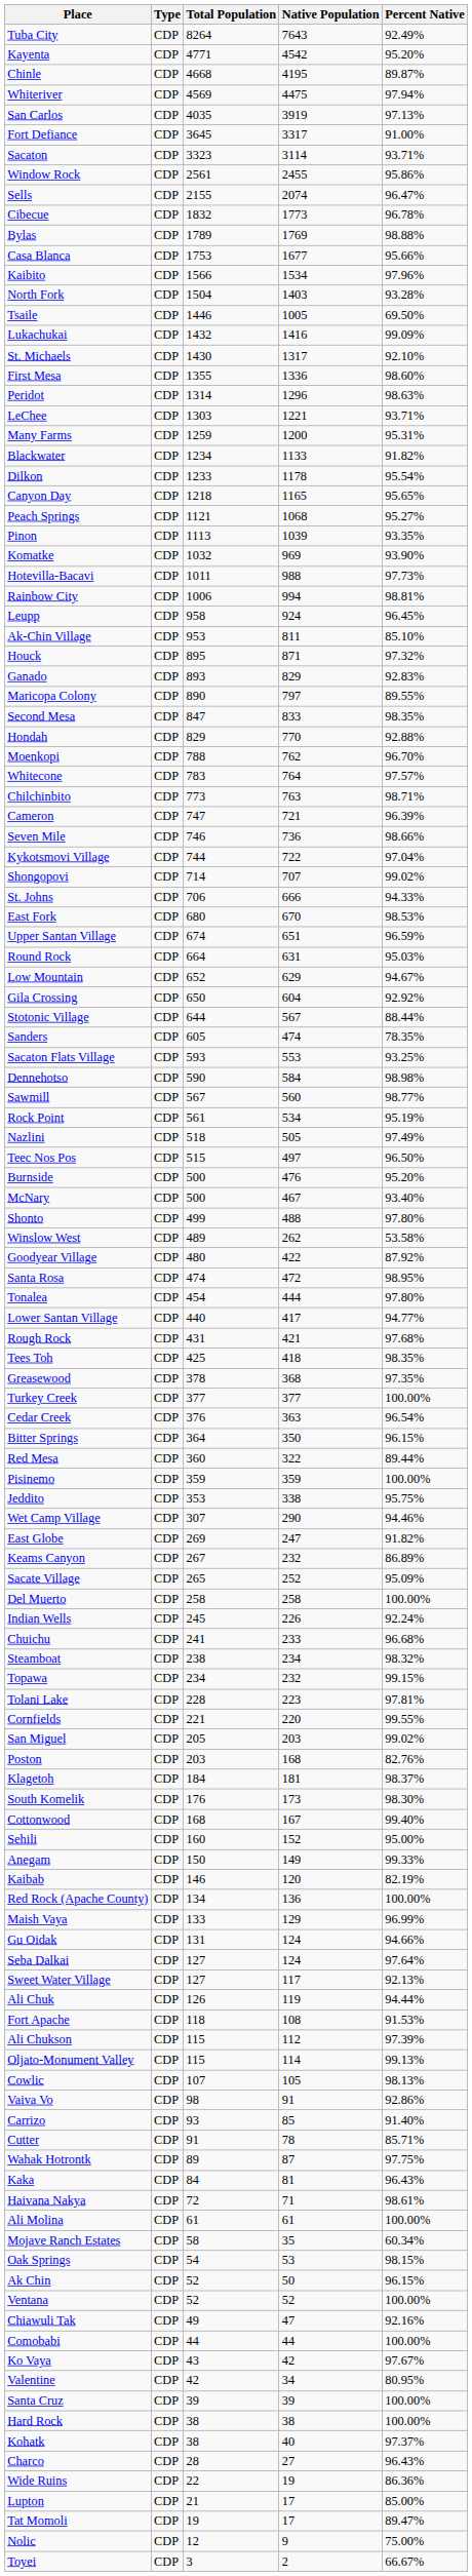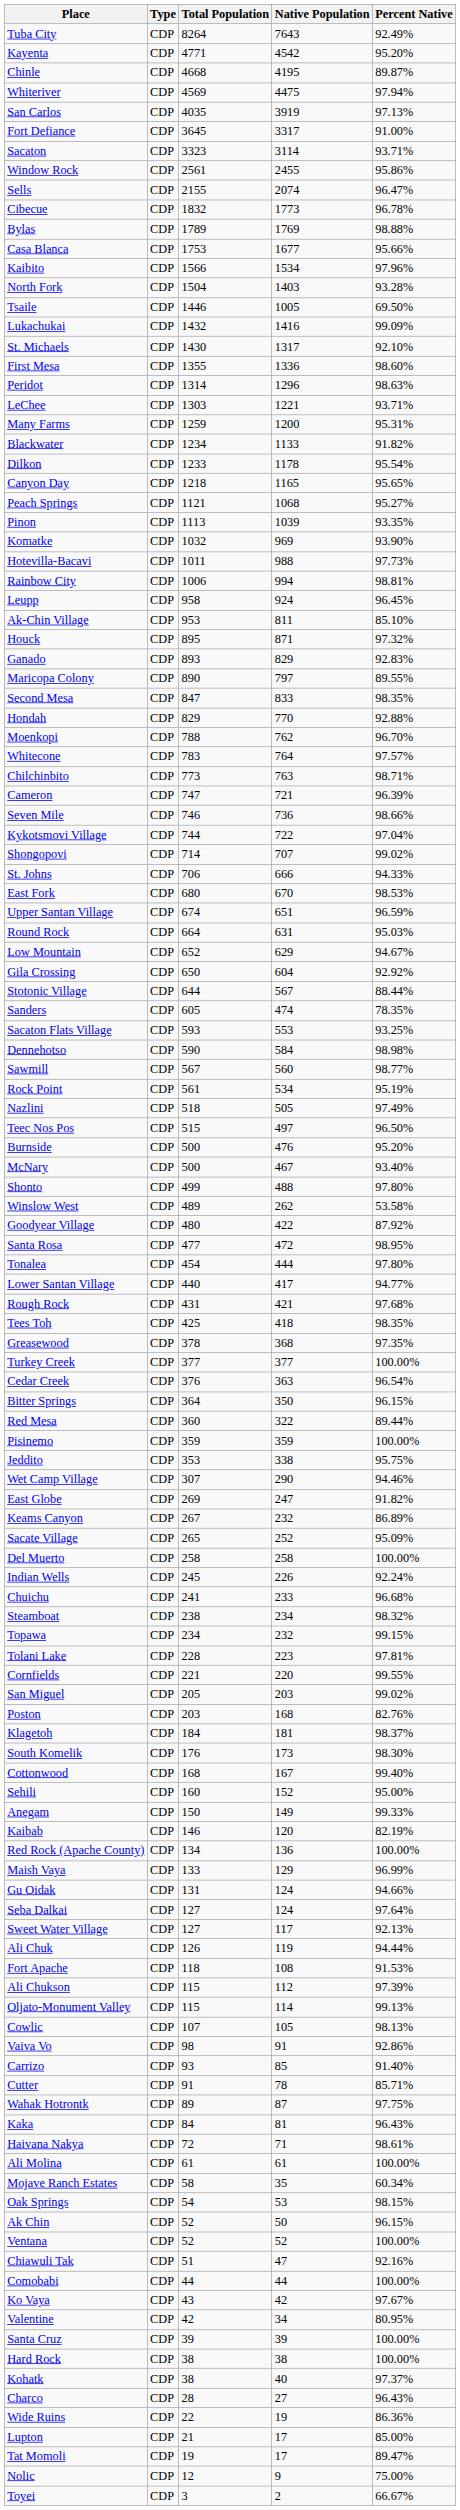 <table class="wikitable sortable">
 <tr>
 <th>Place</th>
 <th>Type</th>
 <th>Total Population</th>
 <th>Native Population</th>
 <th>Percent Native</th>
 </tr>
 <tr>
 <td><a href='#'>Tuba City</a></td>
 <td>CDP</td>
 <td>8264</td>
 <td>7643</td>
 <td>92.49%</td>
 </tr>
 <tr>
 <td><a href='#'>Kayenta</a></td>
 <td>CDP</td>
 <td>4771</td>
 <td>4542</td>
 <td>95.20%</td>
 </tr>
 <tr>
 <td><a href='#'>Chinle</a></td>
 <td>CDP</td>
 <td>4668</td>
 <td>4195</td>
 <td>89.87%</td>
 </tr>
 <tr>
 <td><a href='#'>Whiteriver</a></td>
 <td>CDP</td>
 <td>4569</td>
 <td>4475</td>
 <td>97.94%</td>
 </tr>
 <tr>
 <td><a href='#'>San Carlos</a></td>
 <td>CDP</td>
 <td>4035</td>
 <td>3919</td>
 <td>97.13%</td>
 </tr>
 <tr>
 <td><a href='#'>Fort Defiance</a></td>
 <td>CDP</td>
 <td>3645</td>
 <td>3317</td>
 <td>91.00%</td>
 </tr>
 <tr>
 <td><a href='#'>Sacaton</a></td>
 <td>CDP</td>
 <td>3323</td>
 <td>3114</td>
 <td>93.71%</td>
 </tr>
 <tr>
 <td><a href='#'>Window Rock</a></td>
 <td>CDP</td>
 <td>2561</td>
 <td>2455</td>
 <td>95.86%</td>
 </tr>
 <tr>
 <td><a href='#'>Sells</a></td>
 <td>CDP</td>
 <td>2155</td>
 <td>2074</td>
 <td>96.47%</td>
 </tr>
 <tr>
 <td><a href='#'>Cibecue</a></td>
 <td>CDP</td>
 <td>1832</td>
 <td>1773</td>
 <td>96.78%</td>
 </tr>
 <tr>
 <td><a href='#'>Bylas</a></td>
 <td>CDP</td>
 <td>1789</td>
 <td>1769</td>
 <td>98.88%</td>
 </tr>
 <tr>
 <td><a href='#'>Casa Blanca</a></td>
 <td>CDP</td>
 <td>1753</td>
 <td>1677</td>
 <td>95.66%</td>
 </tr>
 <tr>
 <td><a href='#'>Kaibito</a></td>
 <td>CDP</td>
 <td>1566</td>
 <td>1534</td>
 <td>97.96%</td>
 </tr>
 <tr>
 <td><a href='#'>North Fork</a></td>
 <td>CDP</td>
 <td>1504</td>
 <td>1403</td>
 <td>93.28%</td>
 </tr>
 <tr>
 <td><a href='#'>Tsaile</a></td>
 <td>CDP</td>
 <td>1446</td>
 <td>1005</td>
 <td>69.50%</td>
 </tr>
 <tr>
 <td><a href='#'>Lukachukai</a></td>
 <td>CDP</td>
 <td>1432</td>
 <td>1416</td>
 <td>99.09%</td>
 </tr>
 <tr>
 <td><a href='#'>St. Michaels</a></td>
 <td>CDP</td>
 <td>1430</td>
 <td>1317</td>
 <td>92.10%</td>
 </tr>
 <tr>
 <td><a href='#'>First Mesa</a></td>
 <td>CDP</td>
 <td>1355</td>
 <td>1336</td>
 <td>98.60%</td>
 </tr>
 <tr>
 <td><a href='#'>Peridot</a></td>
 <td>CDP</td>
 <td>1314</td>
 <td>1296</td>
 <td>98.63%</td>
 </tr>
 <tr>
 <td><a href='#'>LeChee</a></td>
 <td>CDP</td>
 <td>1303</td>
 <td>1221</td>
 <td>93.71%</td>
 </tr>
 <tr>
 <td><a href='#'>Many Farms</a></td>
 <td>CDP</td>
 <td>1259</td>
 <td>1200</td>
 <td>95.31%</td>
 </tr>
 <tr>
 <td><a href='#'>Blackwater</a></td>
 <td>CDP</td>
 <td>1234</td>
 <td>1133</td>
 <td>91.82%</td>
 </tr>
 <tr>
 <td><a href='#'>Dilkon</a></td>
 <td>CDP</td>
 <td>1233</td>
 <td>1178</td>
 <td>95.54%</td>
 </tr>
 <tr>
 <td><a href='#'>Canyon Day</a></td>
 <td>CDP</td>
 <td>1218</td>
 <td>1165</td>
 <td>95.65%</td>
 </tr>
 <tr>
 <td><a href='#'>Peach Springs</a></td>
 <td>CDP</td>
 <td>1121</td>
 <td>1068</td>
 <td>95.27%</td>
 </tr>
 <tr>
 <td><a href='#'>Pinon</a></td>
 <td>CDP</td>
 <td>1113</td>
 <td>1039</td>
 <td>93.35%</td>
 </tr>
 <tr>
 <td><a href='#'>Komatke</a></td>
 <td>CDP</td>
 <td>1032</td>
 <td>969</td>
 <td>93.90%</td>
 </tr>
 <tr>
 <td><a href='#'>Hotevilla-Bacavi</a></td>
 <td>CDP</td>
 <td>1011</td>
 <td>988</td>
 <td>97.73%</td>
 </tr>
 <tr>
 <td><a href='#'>Rainbow City</a></td>
 <td>CDP</td>
 <td>1006</td>
 <td>994</td>
 <td>98.81%</td>
 </tr>
 <tr>
 <td><a href='#'>Leupp</a></td>
 <td>CDP</td>
 <td>958</td>
 <td>924</td>
 <td>96.45%</td>
 </tr>
 <tr>
 <td><a href='#'>Ak-Chin Village</a></td>
 <td>CDP</td>
 <td>953</td>
 <td>811</td>
 <td>85.10%</td>
 </tr>
 <tr>
 <td><a href='#'>Houck</a></td>
 <td>CDP</td>
 <td>895</td>
 <td>871</td>
 <td>97.32%</td>
 </tr>
 <tr>
 <td><a href='#'>Ganado</a></td>
 <td>CDP</td>
 <td>893</td>
 <td>829</td>
 <td>92.83%</td>
 </tr>
 <tr>
 <td><a href='#'>Maricopa Colony</a></td>
 <td>CDP</td>
 <td>890</td>
 <td>797</td>
 <td>89.55%</td>
 </tr>
 <tr>
 <td><a href='#'>Second Mesa</a></td>
 <td>CDP</td>
 <td>847</td>
 <td>833</td>
 <td>98.35%</td>
 </tr>
 <tr>
 <td><a href='#'>Hondah</a></td>
 <td>CDP</td>
 <td>829</td>
 <td>770</td>
 <td>92.88%</td>
 </tr>
 <tr>
 <td><a href='#'>Moenkopi</a></td>
 <td>CDP</td>
 <td>788</td>
 <td>762</td>
 <td>96.70%</td>
 </tr>
 <tr>
 <td><a href='#'>Whitecone</a></td>
 <td>CDP</td>
 <td>783</td>
 <td>764</td>
 <td>97.57%</td>
 </tr>
 <tr>
 <td><a href='#'>Chilchinbito</a></td>
 <td>CDP</td>
 <td>773</td>
 <td>763</td>
 <td>98.71%</td>
 </tr>
 <tr>
 <td><a href='#'>Cameron</a></td>
 <td>CDP</td>
 <td>747</td>
 <td>721</td>
 <td>96.39%</td>
 </tr>
 <tr>
 <td><a href='#'>Seven Mile</a></td>
 <td>CDP</td>
 <td>746</td>
 <td>736</td>
 <td>98.66%</td>
 </tr>
 <tr>
 <td><a href='#'>Kykotsmovi Village</a></td>
 <td>CDP</td>
 <td>744</td>
 <td>722</td>
 <td>97.04%</td>
 </tr>
 <tr>
 <td><a href='#'>Shongopovi</a></td>
 <td>CDP</td>
 <td>714</td>
 <td>707</td>
 <td>99.02%</td>
 </tr>
 <tr>
 <td><a href='#'>St. Johns</a></td>
 <td>CDP</td>
 <td>706</td>
 <td>666</td>
 <td>94.33%</td>
 </tr>
 <tr>
 <td><a href='#'>East Fork</a></td>
 <td>CDP</td>
 <td>680</td>
 <td>670</td>
 <td>98.53%</td>
 </tr>
 <tr>
 <td><a href='#'>Upper Santan Village</a></td>
 <td>CDP</td>
 <td>674</td>
 <td>651</td>
 <td>96.59%</td>
 </tr>
 <tr>
 <td><a href='#'>Round Rock</a></td>
 <td>CDP</td>
 <td>664</td>
 <td>631</td>
 <td>95.03%</td>
 </tr>
 <tr>
 <td><a href='#'>Low Mountain</a></td>
 <td>CDP</td>
 <td>652</td>
 <td>629</td>
 <td>94.67%</td>
 </tr>
 <tr>
 <td><a href='#'>Gila Crossing</a></td>
 <td>CDP</td>
 <td>650</td>
 <td>604</td>
 <td>92.92%</td>
 </tr>
 <tr>
 <td><a href='#'>Stotonic Village</a></td>
 <td>CDP</td>
 <td>644</td>
 <td>567</td>
 <td>88.44%</td>
 </tr>
 <tr>
 <td><a href='#'>Sanders</a></td>
 <td>CDP</td>
 <td>605</td>
 <td>474</td>
 <td>78.35%</td>
 </tr>
 <tr>
 <td><a href='#'>Sacaton Flats Village</a></td>
 <td>CDP</td>
 <td>593</td>
 <td>553</td>
 <td>93.25%</td>
 </tr>
 <tr>
 <td><a href='#'>Dennehotso</a></td>
 <td>CDP</td>
 <td>590</td>
 <td>584</td>
 <td>98.98%</td>
 </tr>
 <tr>
 <td><a href='#'>Sawmill</a></td>
 <td>CDP</td>
 <td>567</td>
 <td>560</td>
 <td>98.77%</td>
 </tr>
 <tr>
 <td><a href='#'>Rock Point</a></td>
 <td>CDP</td>
 <td>561</td>
 <td>534</td>
 <td>95.19%</td>
 </tr>
 <tr>
 <td><a href='#'>Nazlini</a></td>
 <td>CDP</td>
 <td>518</td>
 <td>505</td>
 <td>97.49%</td>
 </tr>
 <tr>
 <td><a href='#'>Teec Nos Pos</a></td>
 <td>CDP</td>
 <td>515</td>
 <td>497</td>
 <td>96.50%</td>
 </tr>
 <tr>
 <td><a href='#'>Burnside</a></td>
 <td>CDP</td>
 <td>500</td>
 <td>476</td>
 <td>95.20%</td>
 </tr>
 <tr>
 <td><a href='#'>McNary</a></td>
 <td>CDP</td>
 <td>500</td>
 <td>467</td>
 <td>93.40%</td>
 </tr>
 <tr>
 <td><a href='#'>Shonto</a></td>
 <td>CDP</td>
 <td>499</td>
 <td>488</td>
 <td>97.80%</td>
 </tr>
 <tr>
 <td><a href='#'>Winslow West</a></td>
 <td>CDP</td>
 <td>489</td>
 <td>262</td>
 <td>53.58%</td>
 </tr>
 <tr>
 <td><a href='#'>Goodyear Village</a></td>
 <td>CDP</td>
 <td>480</td>
 <td>422</td>
 <td>87.92%</td>
 </tr>
 <tr>
 <td><a href='#'>Santa Rosa</a></td>
 <td>CDP</td>
-<td>474</td>
+<td>477</td>
 <td>472</td>
 <td>98.95%</td>
 </tr>
 <tr>
 <td><a href='#'>Tonalea</a></td>
 <td>CDP</td>
 <td>454</td>
 <td>444</td>
 <td>97.80%</td>
 </tr>
 <tr>
 <td><a href='#'>Lower Santan Village</a></td>
 <td>CDP</td>
 <td>440</td>
 <td>417</td>
 <td>94.77%</td>
 </tr>
 <tr>
 <td><a href='#'>Rough Rock</a></td>
 <td>CDP</td>
 <td>431</td>
 <td>421</td>
 <td>97.68%</td>
 </tr>
 <tr>
 <td><a href='#'>Tees Toh</a></td>
 <td>CDP</td>
 <td>425</td>
 <td>418</td>
 <td>98.35%</td>
 </tr>
 <tr>
 <td><a href='#'>Greasewood</a></td>
 <td>CDP</td>
 <td>378</td>
 <td>368</td>
 <td>97.35%</td>
 </tr>
 <tr>
 <td><a href='#'>Turkey Creek</a></td>
 <td>CDP</td>
 <td>377</td>
 <td>377</td>
 <td>100.00%</td>
 </tr>
 <tr>
 <td><a href='#'>Cedar Creek</a></td>
 <td>CDP</td>
 <td>376</td>
 <td>363</td>
 <td>96.54%</td>
 </tr>
 <tr>
 <td><a href='#'>Bitter Springs</a></td>
 <td>CDP</td>
 <td>364</td>
 <td>350</td>
 <td>96.15%</td>
 </tr>
 <tr>
 <td><a href='#'>Red Mesa</a></td>
 <td>CDP</td>
 <td>360</td>
 <td>322</td>
 <td>89.44%</td>
 </tr>
 <tr>
 <td><a href='#'>Pisinemo</a></td>
 <td>CDP</td>
 <td>359</td>
 <td>359</td>
 <td>100.00%</td>
 </tr>
 <tr>
 <td><a href='#'>Jeddito</a></td>
 <td>CDP</td>
 <td>353</td>
 <td>338</td>
 <td>95.75%</td>
 </tr>
 <tr>
 <td><a href='#'>Wet Camp Village</a></td>
 <td>CDP</td>
 <td>307</td>
 <td>290</td>
 <td>94.46%</td>
 </tr>
 <tr>
 <td><a href='#'>East Globe</a></td>
 <td>CDP</td>
 <td>269</td>
 <td>247</td>
 <td>91.82%</td>
 </tr>
 <tr>
 <td><a href='#'>Keams Canyon</a></td>
 <td>CDP</td>
 <td>267</td>
 <td>232</td>
 <td>86.89%</td>
 </tr>
 <tr>
 <td><a href='#'>Sacate Village</a></td>
 <td>CDP</td>
 <td>265</td>
 <td>252</td>
 <td>95.09%</td>
 </tr>
 <tr>
 <td><a href='#'>Del Muerto</a></td>
 <td>CDP</td>
 <td>258</td>
 <td>258</td>
 <td>100.00%</td>
 </tr>
 <tr>
 <td><a href='#'>Indian Wells</a></td>
 <td>CDP</td>
 <td>245</td>
 <td>226</td>
 <td>92.24%</td>
 </tr>
 <tr>
 <td><a href='#'>Chuichu</a></td>
 <td>CDP</td>
 <td>241</td>
 <td>233</td>
 <td>96.68%</td>
 </tr>
 <tr>
 <td><a href='#'>Steamboat</a></td>
 <td>CDP</td>
 <td>238</td>
 <td>234</td>
 <td>98.32%</td>
 </tr>
 <tr>
 <td><a href='#'>Topawa</a></td>
 <td>CDP</td>
 <td>234</td>
 <td>232</td>
 <td>99.15%</td>
 </tr>
 <tr>
 <td><a href='#'>Tolani Lake</a></td>
 <td>CDP</td>
 <td>228</td>
 <td>223</td>
 <td>97.81%</td>
 </tr>
 <tr>
 <td><a href='#'>Cornfields</a></td>
 <td>CDP</td>
 <td>221</td>
 <td>220</td>
 <td>99.55%</td>
 </tr>
 <tr>
 <td><a href='#'>San Miguel</a></td>
 <td>CDP</td>
 <td>205</td>
 <td>203</td>
 <td>99.02%</td>
 </tr>
 <tr>
 <td><a href='#'>Poston</a></td>
 <td>CDP</td>
 <td>203</td>
 <td>168</td>
 <td>82.76%</td>
 </tr>
 <tr>
 <td><a href='#'>Klagetoh</a></td>
 <td>CDP</td>
 <td>184</td>
 <td>181</td>
 <td>98.37%</td>
 </tr>
 <tr>
 <td><a href='#'>South Komelik</a></td>
 <td>CDP</td>
 <td>176</td>
 <td>173</td>
 <td>98.30%</td>
 </tr>
 <tr>
 <td><a href='#'>Cottonwood</a></td>
 <td>CDP</td>
 <td>168</td>
 <td>167</td>
 <td>99.40%</td>
 </tr>
 <tr>
 <td><a href='#'>Sehili</a></td>
 <td>CDP</td>
 <td>160</td>
 <td>152</td>
 <td>95.00%</td>
 </tr>
 <tr>
 <td><a href='#'>Anegam</a></td>
 <td>CDP</td>
 <td>150</td>
 <td>149</td>
 <td>99.33%</td>
 </tr>
 <tr>
 <td><a href='#'>Kaibab</a></td>
 <td>CDP</td>
 <td>146</td>
 <td>120</td>
 <td>82.19%</td>
 </tr>
 <tr>
 <td><a href='#'>Red Rock (Apache County)</a></td>
 <td>CDP</td>
 <td>134</td>
 <td>136</td>
 <td>100.00%</td>
 </tr>
 <tr>
 <td><a href='#'>Maish Vaya</a></td>
 <td>CDP</td>
 <td>133</td>
 <td>129</td>
 <td>96.99%</td>
 </tr>
 <tr>
 <td><a href='#'>Gu Oidak</a></td>
 <td>CDP</td>
 <td>131</td>
 <td>124</td>
 <td>94.66%</td>
 </tr>
 <tr>
 <td><a href='#'>Seba Dalkai</a></td>
 <td>CDP</td>
 <td>127</td>
 <td>124</td>
 <td>97.64%</td>
 </tr>
 <tr>
 <td><a href='#'>Sweet Water Village</a></td>
 <td>CDP</td>
 <td>127</td>
 <td>117</td>
 <td>92.13%</td>
 </tr>
 <tr>
 <td><a href='#'>Ali Chuk</a></td>
 <td>CDP</td>
 <td>126</td>
 <td>119</td>
 <td>94.44%</td>
 </tr>
 <tr>
 <td><a href='#'>Fort Apache</a></td>
 <td>CDP</td>
 <td>118</td>
 <td>108</td>
 <td>91.53%</td>
 </tr>
 <tr>
 <td><a href='#'>Ali Chukson</a></td>
 <td>CDP</td>
 <td>115</td>
 <td>112</td>
 <td>97.39%</td>
 </tr>
 <tr>
 <td><a href='#'>Oljato-Monument Valley</a></td>
 <td>CDP</td>
 <td>115</td>
 <td>114</td>
 <td>99.13%</td>
 </tr>
 <tr>
 <td><a href='#'>Cowlic</a></td>
 <td>CDP</td>
 <td>107</td>
 <td>105</td>
 <td>98.13%</td>
 </tr>
 <tr>
 <td><a href='#'>Vaiva Vo</a></td>
 <td>CDP</td>
 <td>98</td>
 <td>91</td>
 <td>92.86%</td>
 </tr>
 <tr>
 <td><a href='#'>Carrizo</a></td>
 <td>CDP</td>
 <td>93</td>
 <td>85</td>
 <td>91.40%</td>
 </tr>
 <tr>
 <td><a href='#'>Cutter</a></td>
 <td>CDP</td>
 <td>91</td>
 <td>78</td>
 <td>85.71%</td>
 </tr>
 <tr>
 <td><a href='#'>Wahak Hotrontk</a></td>
 <td>CDP</td>
 <td>89</td>
 <td>87</td>
 <td>97.75%</td>
 </tr>
 <tr>
 <td><a href='#'>Kaka</a></td>
 <td>CDP</td>
 <td>84</td>
 <td>81</td>
 <td>96.43%</td>
 </tr>
 <tr>
 <td><a href='#'>Haivana Nakya</a></td>
 <td>CDP</td>
 <td>72</td>
 <td>71</td>
 <td>98.61%</td>
 </tr>
 <tr>
 <td><a href='#'>Ali Molina</a></td>
 <td>CDP</td>
 <td>61</td>
 <td>61</td>
 <td>100.00%</td>
 </tr>
 <tr>
 <td><a href='#'>Mojave Ranch Estates</a></td>
 <td>CDP</td>
 <td>58</td>
 <td>35</td>
 <td>60.34%</td>
 </tr>
 <tr>
 <td><a href='#'>Oak Springs</a></td>
 <td>CDP</td>
 <td>54</td>
 <td>53</td>
 <td>98.15%</td>
 </tr>
 <tr>
 <td><a href='#'>Ak Chin</a></td>
 <td>CDP</td>
 <td>52</td>
 <td>50</td>
 <td>96.15%</td>
 </tr>
 <tr>
 <td><a href='#'>Ventana</a></td>
 <td>CDP</td>
 <td>52</td>
 <td>52</td>
 <td>100.00%</td>
 </tr>
 <tr>
 <td><a href='#'>Chiawuli Tak</a></td>
 <td>CDP</td>
-<td>49</td>
+<td>51</td>
 <td>47</td>
 <td>92.16%</td>
 </tr>
 <tr>
 <td><a href='#'>Comobabi</a></td>
 <td>CDP</td>
 <td>44</td>
 <td>44</td>
 <td>100.00%</td>
 </tr>
 <tr>
 <td><a href='#'>Ko Vaya</a></td>
 <td>CDP</td>
 <td>43</td>
 <td>42</td>
 <td>97.67%</td>
 </tr>
 <tr>
 <td><a href='#'>Valentine</a></td>
 <td>CDP</td>
 <td>42</td>
 <td>34</td>
 <td>80.95%</td>
 </tr>
 <tr>
 <td><a href='#'>Santa Cruz</a></td>
 <td>CDP</td>
 <td>39</td>
 <td>39</td>
 <td>100.00%</td>
 </tr>
 <tr>
 <td><a href='#'>Hard Rock</a></td>
 <td>CDP</td>
 <td>38</td>
 <td>38</td>
 <td>100.00%</td>
 </tr>
 <tr>
 <td><a href='#'>Kohatk</a></td>
 <td>CDP</td>
 <td>38</td>
 <td>40</td>
 <td>97.37%</td>
 </tr>
 <tr>
 <td><a href='#'>Charco</a></td>
 <td>CDP</td>
 <td>28</td>
 <td>27</td>
 <td>96.43%</td>
 </tr>
 <tr>
 <td><a href='#'>Wide Ruins</a></td>
 <td>CDP</td>
 <td>22</td>
 <td>19</td>
 <td>86.36%</td>
 </tr>
 <tr>
 <td><a href='#'>Lupton</a></td>
 <td>CDP</td>
 <td>21</td>
 <td>17</td>
 <td>85.00%</td>
 </tr>
 <tr>
 <td><a href='#'>Tat Momoli</a></td>
 <td>CDP</td>
 <td>19</td>
 <td>17</td>
 <td>89.47%</td>
 </tr>
 <tr>
 <td><a href='#'>Nolic</a></td>
 <td>CDP</td>
 <td>12</td>
 <td>9</td>
 <td>75.00%</td>
 </tr>
 <tr>
 <td><a href='#'>Toyei</a></td>
 <td>CDP</td>
 <td>3</td>
 <td>2</td>
 <td>66.67%</td>
 </tr>
 </table>
